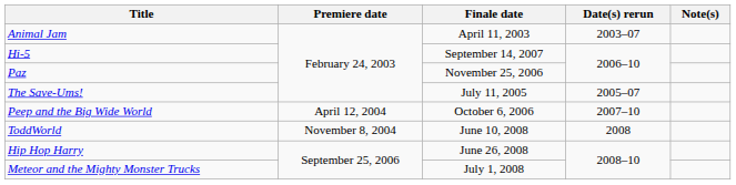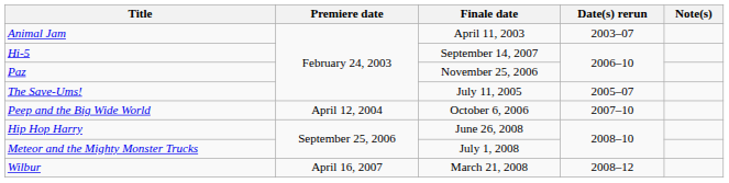 <table class="wikitable plainrowheaders sortable" style="width:75%;text-align:center;">
 <tr>
 <th>Title</th>
 <th>Premiere date</th>
 <th>Finale date</th>
 <th>Date(s) rerun</th>
 <th class="unsortable">Note(s)</th>
 </tr>
 <tr>
 <td scope="row" style="text-align:left;"><em><a href='#'>Animal Jam</a></em></td>
 <td rowspan="4">February 24, 2003</td>
 <td>April 11, 2003</td>
 <td>2003–07</td>
 <td></td>
 </tr>
 <tr>
 <td scope="row" style="text-align:left;"><em><a href='#'>Hi-5</a></em></td>
 <td>September 14, 2007</td>
 <td rowspan="2">2006–10</td>
 <td></td>
 </tr>
 <tr>
 <td scope="row" style="text-align:left;"><em><a href='#'>Paz</a></em></td>
 <td>November 25, 2006</td>
 <td></td>
 </tr>
 <tr>
 <td scope="row" style="text-align:left;"><em><a href='#'>The Save-Ums!</a></em></td>
 <td>July 11, 2005</td>
 <td>2005–07</td>
 <td></td>
 </tr>
 <tr>
 <td scope="row" style="text-align:left;"><em><a href='#'>Peep and the Big Wide World</a></em></td>
 <td>April 12, 2004</td>
 <td>October 6, 2006</td>
 <td>2007–10</td>
 <td></td>
 </tr>
 <tr>
-<td scope="row" style="text-align:left;"><em><a href='#'>ToddWorld</a></em></td>
-<td>November 8, 2004</td>
-<td>June 10, 2008</td>
-<td>2008</td>
-<td></td>
-</tr>
-<tr>
 <td scope="row" style="text-align:left;"><em><a href='#'>Hip Hop Harry</a></em></td>
 <td rowspan="2">September 25, 2006</td>
 <td>June 26, 2008</td>
 <td rowspan="2">2008–10</td>
 <td></td>
 </tr>
 <tr>
 <td scope="row" style="text-align:left;"><em><a href='#'>Meteor and the Mighty Monster Trucks</a></em></td>
 <td>July 1, 2008</td>
 <td></td>
 </tr>
+<tr>
+<td scope="row" style="text-align:left;"><em><a href='#'>Wilbur</a></em></td>
+<td>April 16, 2007</td>
+<td>March 21, 2008</td>
+<td>2008–12</td>
+<td></td>
+</tr>
 </table>
